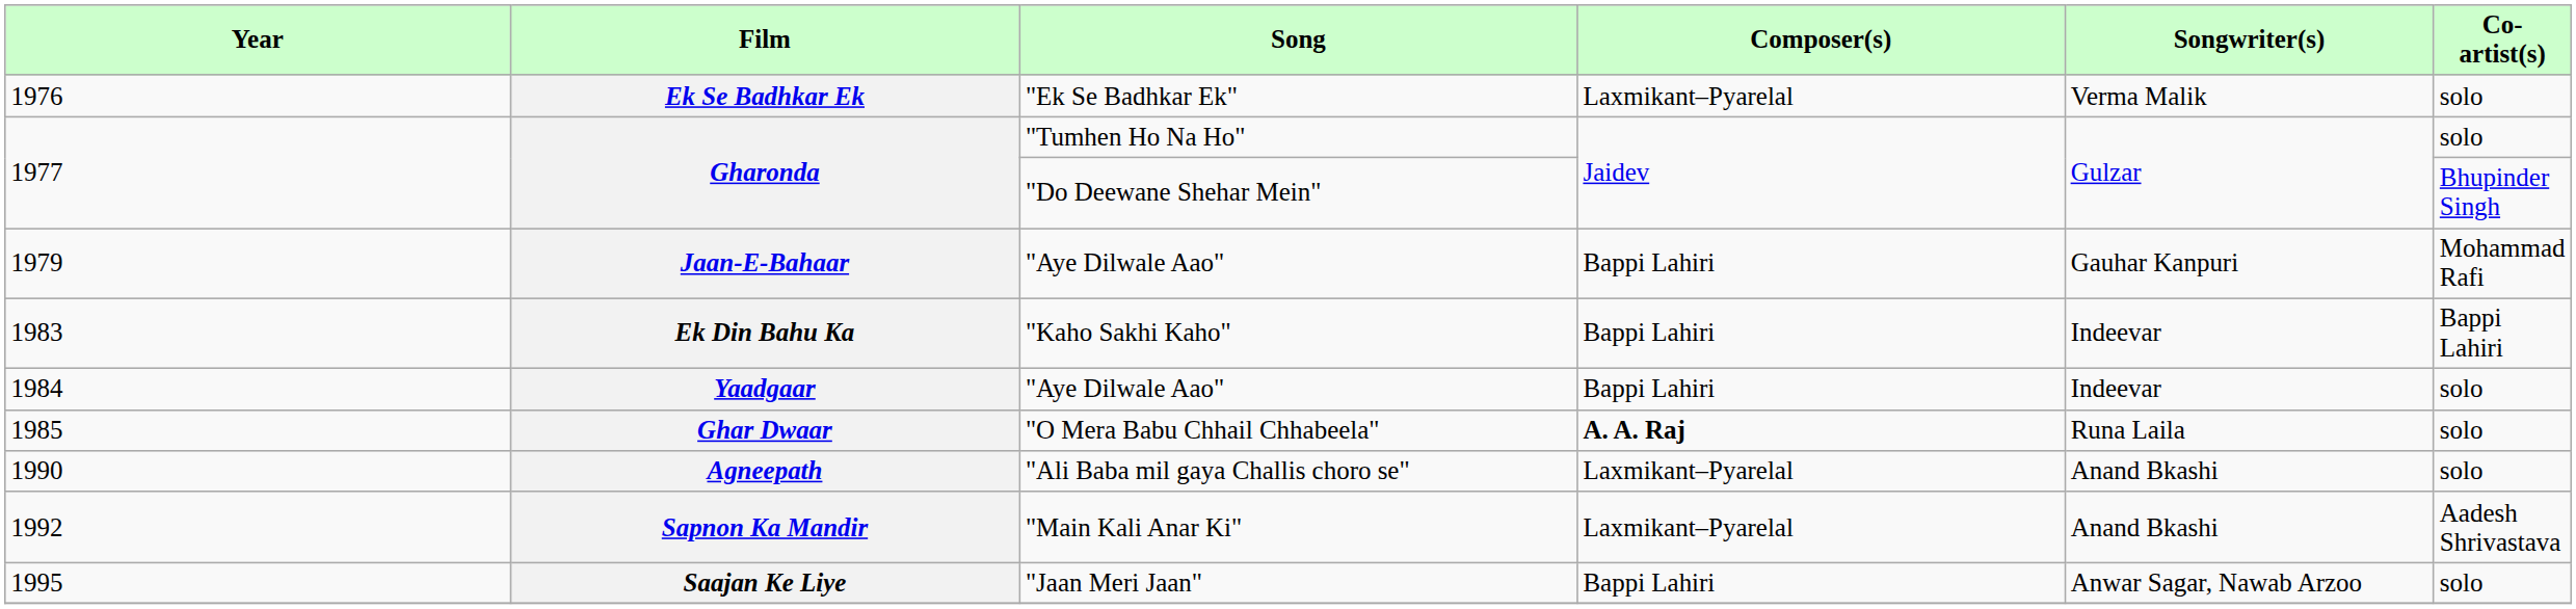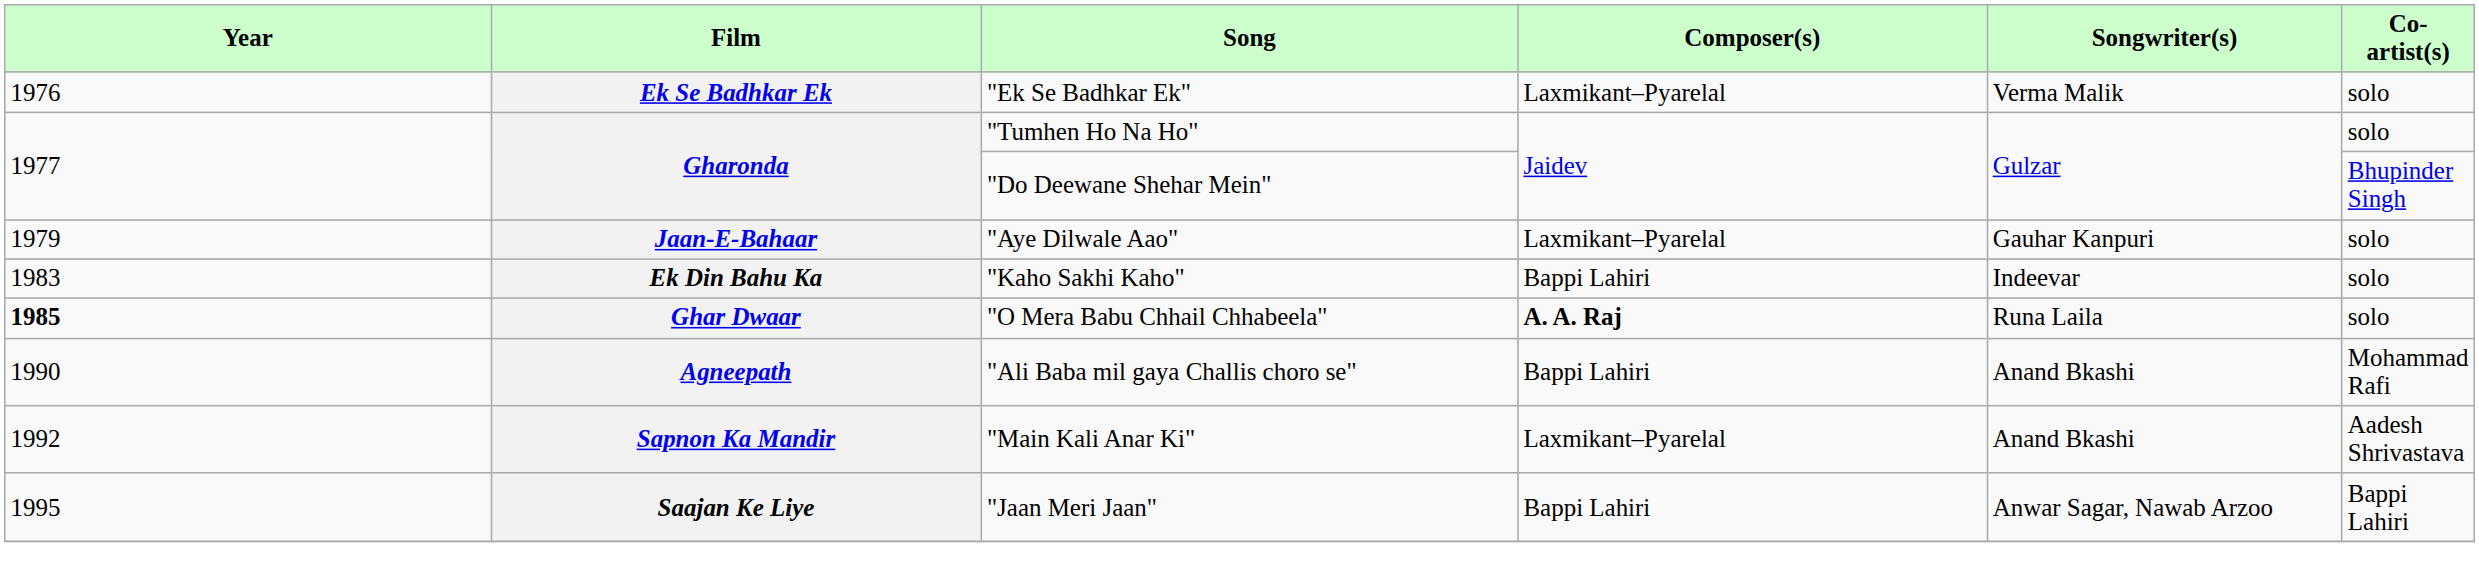 <table class="wikitable plainrowheaders" width="100%" textcolor:#000;">
 <tr style="background:#cfc; text-align:center;">
 <td scope="col" width=21%><strong>Year</strong></td>
 <td scope="col" width=21%><strong>Film</strong></td>
 <td scope="col" width=23%><strong>Song</strong></td>
 <td scope="col" width=20%><strong>Composer(s)</strong></td>
 <td scope="col" width=20%><strong>Songwriter(s)</strong></td>
 <td scope="col" width=21%><strong>Co-artist(s)</strong></td>
 </tr>
 <tr>
 <td>1976</td>
 <th><em><a href='#'>Ek Se Badhkar Ek</a></em></th>
 <td>"Ek Se Badhkar Ek"</td>
 <td>Laxmikant–Pyarelal</td>
 <td>Verma Malik</td>
 <td>solo</td>
 </tr>
 <tr>
 <td rowspan=2>1977</td>
 <th Rowspan=2><em><a href='#'>Gharonda</a></em></th>
 <td>"Tumhen Ho Na Ho"</td>
 <td rowspan=2><a href='#'>Jaidev</a></td>
 <td rowspan=2><a href='#'>Gulzar</a></td>
 <td>solo</td>
 </tr>
 <tr>
 <td>"Do Deewane Shehar Mein"</td>
 <td><a href='#'>Bhupinder Singh</a></td>
 </tr>
 <tr>
 <td>1979</td>
 <th><em><a href='#'>Jaan-E-Bahaar</a></em></th>
 <td>"Aye Dilwale Aao"</td>
-<td>Bappi Lahiri</td>
+<td>Laxmikant–Pyarelal</td>
 <td>Gauhar Kanpuri</td>
-<td>Mohammad Rafi</td>
+<td>solo</td>
 </tr>
 <tr>
 <td>1983</td>
 <th><em>Ek Din Bahu Ka</em></th>
 <td>"Kaho Sakhi Kaho"</td>
 <td>Bappi Lahiri</td>
 <td>Indeevar</td>
-<td>Bappi Lahiri</td>
-</tr>
-<tr>
-<td>1984</td>
-<th><em><a href='#'>Yaadgaar</a></em></th>
-<td>"Aye Dilwale Aao"</td>
-<td>Bappi Lahiri</td>
-<td>Indeevar</td>
 <td>solo</td>
 </tr>
 <tr>
-<td>1985</td>
+<td><strong>1985</strong></td>
 <th><em><a href='#'>Ghar Dwaar</a></em></th>
 <td>"O Mera Babu Chhail Chhabeela"</td>
 <td><strong>A. A. Raj</strong></td>
 <td>Runa Laila</td>
 <td>solo</td>
 </tr>
 <tr>
 <td>1990</td>
 <th><em><a href='#'>Agneepath</a></em></th>
 <td>"Ali Baba mil gaya Challis choro se"</td>
-<td>Laxmikant–Pyarelal</td>
+<td>Bappi Lahiri</td>
 <td>Anand Bkashi</td>
-<td>solo</td>
+<td>Mohammad Rafi</td>
 </tr>
 <tr>
 <td>1992</td>
 <th><em><a href='#'>Sapnon Ka Mandir</a></em></th>
 <td>"Main Kali Anar Ki"</td>
 <td>Laxmikant–Pyarelal</td>
 <td>Anand Bkashi</td>
 <td>Aadesh Shrivastava</td>
 </tr>
 <tr>
 <td>1995</td>
 <th><em>Saajan Ke Liye</em></th>
 <td>"Jaan Meri Jaan"</td>
 <td>Bappi Lahiri</td>
 <td>Anwar Sagar, Nawab Arzoo</td>
-<td>solo</td>
+<td>Bappi Lahiri</td>
 </tr>
 <tr>
 </tr>
 </table>
